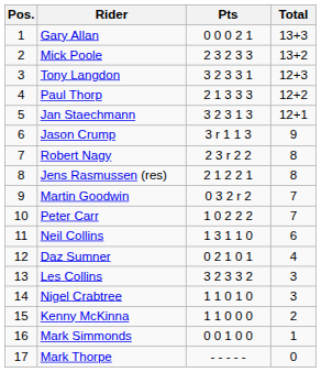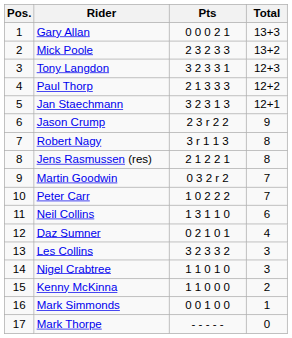 <table class=wikitable>
 <tr>
 <th width=25px>Pos.</th>
 <th width=180px>Rider</th>
 <th width=100px>Pts</th>
 <th width=50px>Total</th>
 </tr>
 <tr align=center >
 <td>1</td>
 <td align=left> <a href='#'>Gary Allan</a></td>
 <td>0	0	0	2	1</td>
 <td>13+3</td>
 </tr>
 <tr align=center>
 <td>2</td>
 <td align=left> <a href='#'>Mick Poole</a></td>
 <td>2	3	2	3	3</td>
 <td>13+2</td>
 </tr>
 <tr align=center>
 <td>3</td>
 <td align=left> <a href='#'>Tony Langdon</a></td>
 <td>3	2	3	3	1</td>
 <td>12+3</td>
 </tr>
 <tr align=center>
 <td>4</td>
 <td align=left> <a href='#'>Paul Thorp</a></td>
 <td>2	1	3	3	3</td>
 <td>12+2</td>
 </tr>
 <tr align=center>
 <td>5</td>
 <td align=left> <a href='#'>Jan Staechmann</a></td>
 <td>3	2	3	1	3</td>
 <td>12+1</td>
 </tr>
 <tr align=center>
 <td>6</td>
 <td align=left> <a href='#'>Jason Crump</a></td>
-<td>3	r	1	1	3</td>
+<td>2	3	r	2	2</td>
 <td>9</td>
 </tr>
 <tr align=center>
 <td>7</td>
 <td align=left> <a href='#'>Robert Nagy</a></td>
-<td>2	3	r	2	2</td>
+<td>3	r	1	1	3</td>
 <td>8</td>
 </tr>
 <tr align=center>
 <td>8</td>
 <td align=left> <a href='#'>Jens Rasmussen</a> (res)</td>
 <td>2	1	2	2	1</td>
 <td>8</td>
 </tr>
 <tr align=center>
 <td>9</td>
 <td align=left> <a href='#'>Martin Goodwin</a></td>
 <td>0	3	2	r	2</td>
 <td>7</td>
 </tr>
 <tr align=center>
 <td>10</td>
 <td align=left> <a href='#'>Peter Carr</a></td>
 <td>1	0	2	2	2</td>
 <td>7</td>
 </tr>
 <tr align=center>
 <td>11</td>
 <td align=left> <a href='#'>Neil Collins</a></td>
 <td>1	3	1	1	0</td>
 <td>6</td>
 </tr>
 <tr align=center>
 <td>12</td>
 <td align=left> <a href='#'>Daz Sumner</a></td>
 <td>0	2	1	0	1</td>
 <td>4</td>
 </tr>
 <tr align=center>
 <td>13</td>
 <td align=left> <a href='#'>Les Collins</a></td>
 <td>3	2	3	3	2</td>
 <td>3</td>
 </tr>
 <tr align=center>
 <td>14</td>
 <td align=left> <a href='#'>Nigel Crabtree</a></td>
 <td>1	1	0	1	0</td>
 <td>3</td>
 </tr>
 <tr align=center>
 <td>15</td>
 <td align=left> <a href='#'>Kenny McKinna</a></td>
 <td>1	1	0	0	0</td>
 <td>2</td>
 </tr>
 <tr align=center>
 <td>16</td>
 <td align=left> <a href='#'>Mark Simmonds</a></td>
 <td>0	0	1	0	0</td>
 <td>1</td>
 </tr>
 <tr align=center>
 <td>17</td>
 <td align=left> <a href='#'>Mark Thorpe</a></td>
 <td>- - - - -</td>
 <td>0</td>
 </tr>
 </table>
